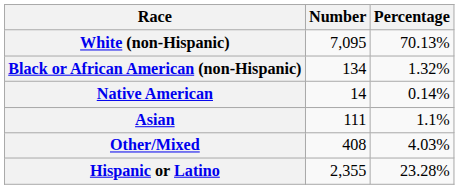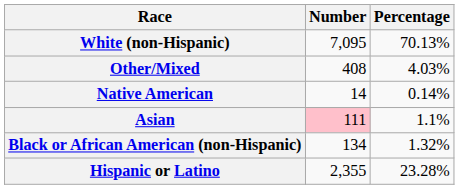 <table class="wikitable" style="text-align:right">
 <tr>
 <th scope="col">Race</th>
 <th scope="col">Number</th>
 <th scope="col">Percentage</th>
 </tr>
 <tr>
 <th scope="row"><a href='#'>White</a> (non-Hispanic)</th>
 <td>7,095</td>
 <td>70.13%</td>
 </tr>
 <tr>
-<th scope="row"><a href='#'>Black or African American</a> (non-Hispanic)</th>
-<td>134</td>
-<td>1.32%</td>
+<th scope="row"><a href='#'>Other/Mixed</a></th>
+<td>408</td>
+<td>4.03%</td>
 </tr>
 <tr>
 <th scope="row"><a href='#'>Native American</a></th>
 <td>14</td>
 <td>0.14%</td>
 </tr>
 <tr>
 <th scope="row"><a href='#'>Asian</a></th>
-<td>111</td>
+<td style="background: pink;">111</td>
 <td>1.1%</td>
 </tr>
 <tr>
-<th scope="row"><a href='#'>Other/Mixed</a></th>
-<td>408</td>
-<td>4.03%</td>
+<th scope="row"><a href='#'>Black or African American</a> (non-Hispanic)</th>
+<td>134</td>
+<td>1.32%</td>
 </tr>
 <tr>
 <th scope="row"><a href='#'>Hispanic</a> or <a href='#'>Latino</a></th>
 <td>2,355</td>
 <td>23.28%</td>
 </tr>
 </table>
